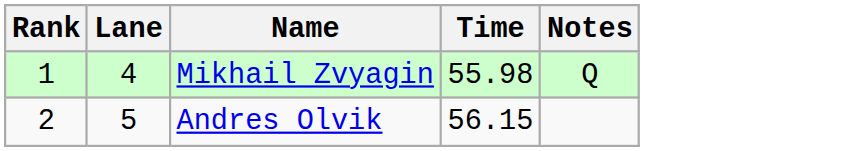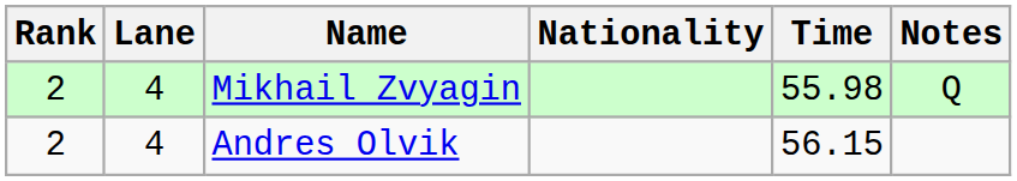 <table class="wikitable sortable" style="text-align:center">
 <tr>
 <th>Rank</th>
 <th>Lane</th>
 <th>Name</th>
+<th>Nationality</th>
 <th>Time</th>
 <th>Notes</th>
 </tr>
 <tr bgcolor=ccffcc>
-<td>1</td>
+<td>2</td>
 <td>4</td>
 <td align=left><a href='#'>Mikhail Zvyagin</a></td>
+<td align=left></td>
 <td>55.98</td>
 <td>Q</td>
 </tr>
 <tr>
 <td>2</td>
-<td>5</td>
+<td>4</td>
 <td align=left><a href='#'>Andres Olvik</a></td>
+<td align=left></td>
 <td>56.15</td>
 <td></td>
 </tr>
 </table>
